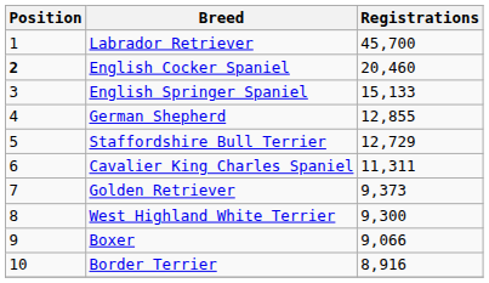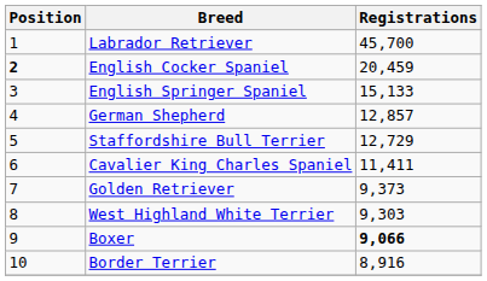 <table class="wikitable sortable">
 <tr>
 <th>Position</th>
 <th>Breed</th>
 <th>Registrations</th>
 </tr>
 <tr>
 <td>1</td>
 <td><a href='#'>Labrador Retriever</a></td>
 <td>45,700</td>
 </tr>
 <tr>
 <td><strong>2</strong></td>
 <td><a href='#'>English Cocker Spaniel</a></td>
-<td>20,460</td>
+<td>20,459</td>
 </tr>
 <tr>
 <td>3</td>
 <td><a href='#'>English Springer Spaniel</a></td>
 <td>15,133</td>
 </tr>
 <tr>
 <td>4</td>
 <td><a href='#'>German Shepherd</a></td>
-<td>12,855</td>
+<td>12,857</td>
 </tr>
 <tr>
 <td>5</td>
 <td><a href='#'>Staffordshire Bull Terrier</a></td>
 <td>12,729</td>
 </tr>
 <tr>
 <td>6</td>
 <td><a href='#'>Cavalier King Charles Spaniel</a></td>
-<td>11,311</td>
+<td>11,411</td>
 </tr>
 <tr>
 <td>7</td>
 <td><a href='#'>Golden Retriever</a></td>
 <td>9,373</td>
 </tr>
 <tr>
 <td>8</td>
 <td><a href='#'>West Highland White Terrier</a></td>
-<td>9,300</td>
+<td>9,303</td>
 </tr>
 <tr>
 <td>9</td>
 <td><a href='#'>Boxer</a></td>
-<td>9,066</td>
+<td><strong>9,066</strong></td>
 </tr>
 <tr>
 <td>10</td>
 <td><a href='#'>Border Terrier</a></td>
 <td>8,916</td>
 </tr>
 <tr>
 </tr>
 </table>
